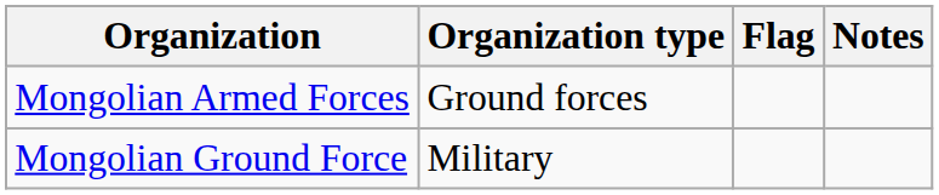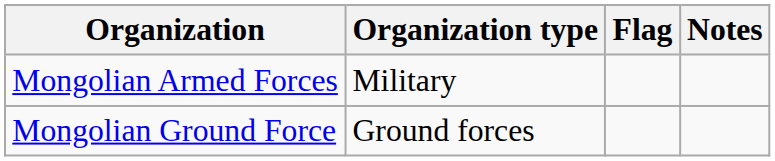 <table class="wikitable">
 <tr>
 <th>Organization</th>
 <th>Organization type</th>
 <th>Flag</th>
 <th>Notes</th>
 </tr>
 <tr>
 <td><a href='#'>Mongolian Armed Forces</a></td>
-<td>Ground forces</td>
+<td>Military</td>
 <td></td>
 <td></td>
 </tr>
 <tr>
 <td><a href='#'>Mongolian Ground Force</a></td>
-<td>Military</td>
+<td>Ground forces</td>
 <td></td>
 <td></td>
 </tr>
 </table>
